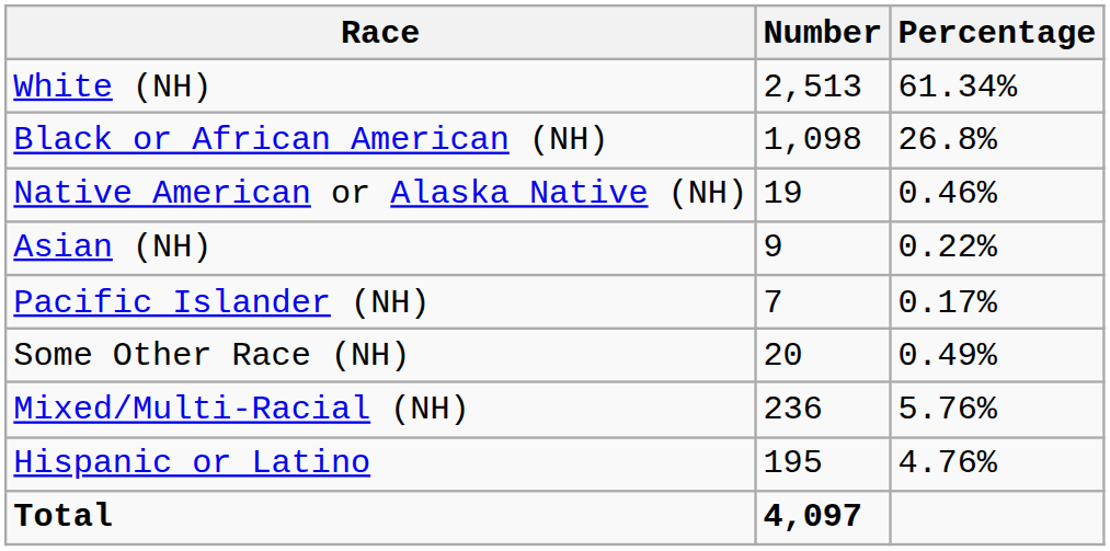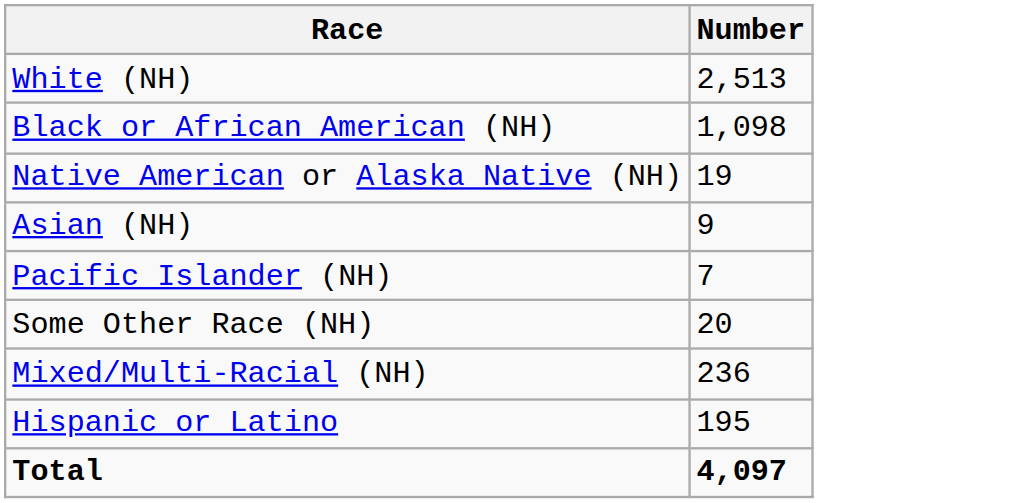 <table class="wikitable">
 <tr>
 <th>Race</th>
 <th>Number</th>
-<th>Percentage</th>
 </tr>
 <tr>
 <td><a href='#'>White</a> (NH)</td>
 <td>2,513</td>
-<td>61.34%</td>
 </tr>
 <tr>
 <td><a href='#'>Black or African American</a> (NH)</td>
 <td>1,098</td>
-<td>26.8%</td>
 </tr>
 <tr>
 <td><a href='#'>Native American</a> or <a href='#'>Alaska Native</a> (NH)</td>
 <td>19</td>
-<td>0.46%</td>
 </tr>
 <tr>
 <td><a href='#'>Asian</a> (NH)</td>
 <td>9</td>
-<td>0.22%</td>
 </tr>
 <tr>
 <td><a href='#'>Pacific Islander</a> (NH)</td>
 <td>7</td>
-<td>0.17%</td>
 </tr>
 <tr>
 <td>Some Other Race (NH)</td>
 <td>20</td>
-<td>0.49%</td>
 </tr>
 <tr>
 <td><a href='#'>Mixed/Multi-Racial</a> (NH)</td>
 <td>236</td>
-<td>5.76%</td>
 </tr>
 <tr>
 <td><a href='#'>Hispanic or Latino</a></td>
 <td>195</td>
-<td>4.76%</td>
 </tr>
 <tr>
 <td><strong>Total</strong></td>
 <td><strong>4,097</strong></td>
-<td></td>
 </tr>
 </table>
